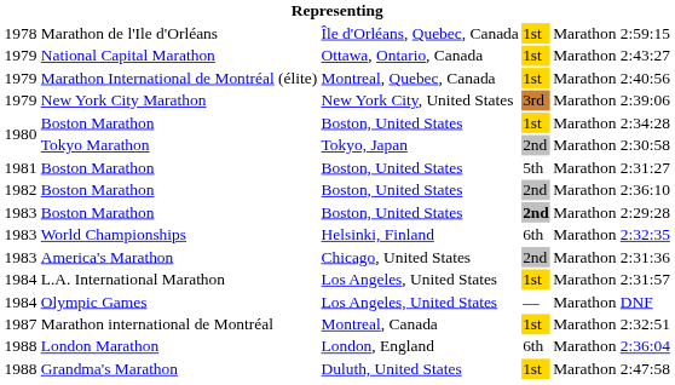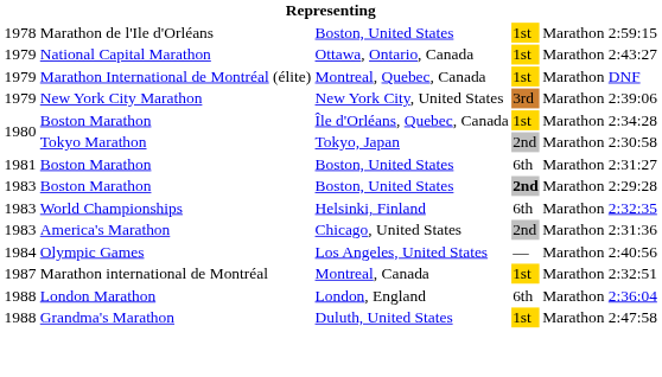 <table>
 <tr>
 <th colspan="6">Representing </th>
 </tr>
 <tr>
 <td>1978</td>
 <td>Marathon de l'Ile d'Orléans</td>
-<td><a href='#'>Île d'Orléans</a>, <a href='#'>Quebec</a>, Canada</td>
+<td><a href='#'>Boston, United States</a></td>
 <td bgcolor="gold">1st</td>
 <td>Marathon</td>
 <td>2:59:15</td>
 </tr>
 <tr>
 <td>1979</td>
 <td><a href='#'>National Capital Marathon</a></td>
 <td><a href='#'>Ottawa</a>, <a href='#'>Ontario</a>, Canada</td>
 <td bgcolor="gold">1st</td>
 <td>Marathon</td>
 <td>2:43:27</td>
 </tr>
 <tr>
 <td>1979</td>
 <td><a href='#'>Marathon International de Montréal</a> (élite)</td>
 <td><a href='#'>Montreal</a>, <a href='#'>Quebec</a>, Canada</td>
 <td bgcolor="gold">1st</td>
 <td>Marathon</td>
-<td>2:40:56</td>
+<td><a href='#'>DNF</a></td>
 </tr>
 <tr>
 <td>1979</td>
 <td><a href='#'>New York City Marathon</a></td>
 <td><a href='#'>New York City</a>, United States</td>
 <td bgcolor="#CD7F32">3rd</td>
 <td>Marathon</td>
 <td>2:39:06</td>
 </tr>
 <tr>
 <td rowspan=2>1980</td>
 <td><a href='#'>Boston Marathon</a></td>
-<td><a href='#'>Boston, United States</a></td>
+<td><a href='#'>Île d'Orléans</a>, <a href='#'>Quebec</a>, Canada</td>
 <td bgcolor="gold">1st</td>
 <td>Marathon</td>
 <td>2:34:28</td>
 </tr>
 <tr>
 <td><a href='#'>Tokyo Marathon</a></td>
 <td><a href='#'>Tokyo, Japan</a></td>
 <td bgcolor="silver">2nd</td>
 <td>Marathon</td>
 <td>2:30:58</td>
 </tr>
 <tr>
 <td>1981</td>
 <td><a href='#'>Boston Marathon</a></td>
 <td><a href='#'>Boston, United States</a></td>
-<td>5th</td>
+<td>6th</td>
 <td>Marathon</td>
 <td>2:31:27</td>
-</tr>
-<tr>
-<td>1982</td>
-<td><a href='#'>Boston Marathon</a></td>
-<td><a href='#'>Boston, United States</a></td>
-<td bgcolor="silver">2nd</td>
-<td>Marathon</td>
-<td>2:36:10</td>
 </tr>
 <tr>
 <td>1983</td>
 <td><a href='#'>Boston Marathon</a></td>
 <td><a href='#'>Boston, United States</a></td>
 <td bgcolor="silver"><strong>2nd</strong></td>
 <td>Marathon</td>
 <td>2:29:28</td>
 </tr>
 <tr>
 <td>1983</td>
 <td><a href='#'>World Championships</a></td>
 <td><a href='#'>Helsinki, Finland</a></td>
 <td>6th</td>
 <td>Marathon</td>
 <td><a href='#'>2:32:35</a></td>
 </tr>
 <tr>
 <td>1983</td>
 <td><a href='#'>America's Marathon</a></td>
 <td><a href='#'>Chicago</a>, United States</td>
 <td bgcolor="silver">2nd</td>
 <td>Marathon</td>
 <td>2:31:36</td>
 </tr>
 <tr>
 <td>1984</td>
-<td>L.A. International Marathon</td>
-<td><a href='#'>Los Angeles</a>, United States</td>
-<td bgcolor="gold">1st</td>
-<td>Marathon</td>
-<td>2:31:57</td>
-</tr>
-<tr>
-<td>1984</td>
 <td><a href='#'>Olympic Games</a></td>
 <td><a href='#'>Los Angeles, United States</a></td>
 <td>—</td>
 <td>Marathon</td>
-<td><a href='#'>DNF</a></td>
+<td>2:40:56</td>
 </tr>
 <tr>
 <td>1987</td>
 <td>Marathon international de Montréal</td>
 <td><a href='#'>Montreal</a>, Canada</td>
 <td bgcolor="gold">1st</td>
 <td>Marathon</td>
 <td>2:32:51</td>
 </tr>
 <tr>
 <td>1988</td>
 <td><a href='#'>London Marathon</a></td>
 <td><a href='#'>London</a>, England</td>
 <td>6th</td>
 <td>Marathon</td>
 <td><a href='#'>2:36:04</a></td>
 </tr>
 <tr>
 <td>1988</td>
 <td><a href='#'>Grandma's Marathon</a></td>
 <td><a href='#'>Duluth, United States</a></td>
 <td bgcolor="gold">1st</td>
 <td>Marathon</td>
 <td>2:47:58</td>
 </tr>
 </table>
